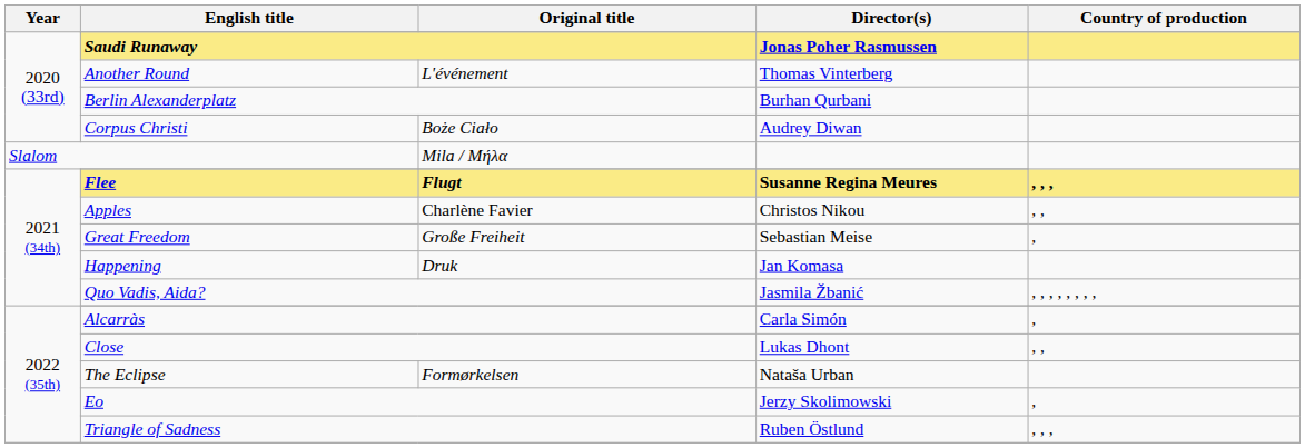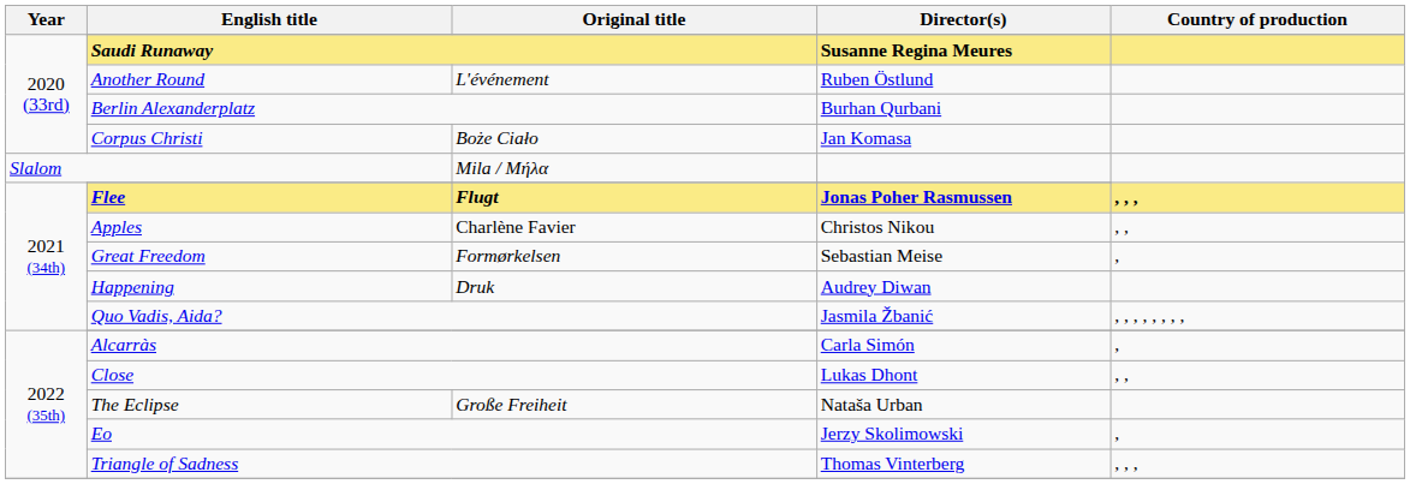 <table class="wikitable" width="95%" cellpadding="5">
 <tr>
 <th width="50">Year</th>
 <th width="250">English title</th>
 <th width="250">Original title</th>
 <th width="200">Director(s)</th>
 <th width="200">Country of production</th>
 </tr>
 <tr>
 <td rowspan=6 align="center">2020<br><a href='#'>(33rd)</a><br></td>
 </tr>
 <tr>
 </tr>
 <tr style="background:#FAEB86">
 <td colspan="2"><strong><em>Saudi Runaway</em></strong></td>
-<td><strong><a href='#'>Jonas Poher Rasmussen</a></strong></td>
+<td><strong>Susanne Regina Meures</strong></td>
 <td><strong></strong></td>
 </tr>
 <tr>
 <td><em><a href='#'>Another Round</a></em></td>
 <td><em>L'événement</em></td>
-<td><a href='#'>Thomas Vinterberg</a></td>
+<td><a href='#'>Ruben Östlund</a></td>
 <td></td>
 </tr>
 <tr>
 <td colspan="2"><em><a href='#'>Berlin Alexanderplatz</a></em></td>
 <td><a href='#'>Burhan Qurbani</a></td>
 <td></td>
 </tr>
 <tr>
 <td><em><a href='#'>Corpus Christi</a></em></td>
 <td><em>Boże Ciało</em></td>
-<td><a href='#'>Audrey Diwan</a></td>
+<td><a href='#'>Jan Komasa</a></td>
 <td></td>
 </tr>
 <tr>
 <td colspan="2"><em><a href='#'>Slalom</a></em></td>
 <td><em>Mila / Μήλα</em></td>
 <td></td>
 </tr>
 <tr>
 <td rowspan="6" align="center">2021<br><small><a href='#'>(34th)</a></small><br></td>
 </tr>
 <tr style="background:#FAEB86">
 <td><strong><em><a href='#'>Flee</a></em></strong></td>
 <td><strong><em>Flugt</em></strong></td>
-<td><strong>Susanne Regina Meures</strong></td>
+<td><strong><a href='#'>Jonas Poher Rasmussen</a></strong></td>
 <td><strong>, , , </strong></td>
 </tr>
 <tr>
 <td><em><a href='#'>Apples</a></em></td>
 <td>Charlène Favier</td>
 <td>Christos Nikou</td>
 <td>, , </td>
 </tr>
 <tr>
 <td><em><a href='#'>Great Freedom</a></em></td>
-<td><em>Große Freiheit</em></td>
+<td><em>Formørkelsen</em></td>
 <td>Sebastian Meise</td>
 <td>, </td>
 </tr>
 <tr>
 <td><em><a href='#'>Happening</a></em></td>
 <td><em>Druk</em></td>
-<td><a href='#'>Jan Komasa</a></td>
+<td><a href='#'>Audrey Diwan</a></td>
 <td></td>
 </tr>
 <tr>
 <td colspan="2"><em><a href='#'>Quo Vadis, Aida?</a></em></td>
 <td><a href='#'>Jasmila Žbanić</a></td>
 <td>, , , , , , , , </td>
 </tr>
 <tr>
 <td rowspan="6" align="center">2022<br><small><a href='#'>(35th)</a></small><br></td>
 </tr>
 <tr>
 <td colspan="2"><em><a href='#'>Alcarràs</a></em></td>
 <td><a href='#'>Carla Simón</a></td>
 <td>, </td>
 </tr>
 <tr>
 <td colspan="2"><em><a href='#'>Close</a></em></td>
 <td><a href='#'>Lukas Dhont</a></td>
 <td>, , </td>
 </tr>
 <tr>
 <td><em>The Eclipse</em></td>
-<td><em>Formørkelsen</em></td>
+<td><em>Große Freiheit</em></td>
 <td>Nataša Urban</td>
 <td></td>
 </tr>
 <tr>
 <td colspan="2"><em><a href='#'>Eo</a></em></td>
 <td><a href='#'>Jerzy Skolimowski</a></td>
 <td>, </td>
 </tr>
 <tr>
 <td colspan="2"><em><a href='#'>Triangle of Sadness</a></em></td>
-<td><a href='#'>Ruben Östlund</a></td>
+<td><a href='#'>Thomas Vinterberg</a></td>
 <td>, , , </td>
 </tr>
 <tr>
 </tr>
 </table>
